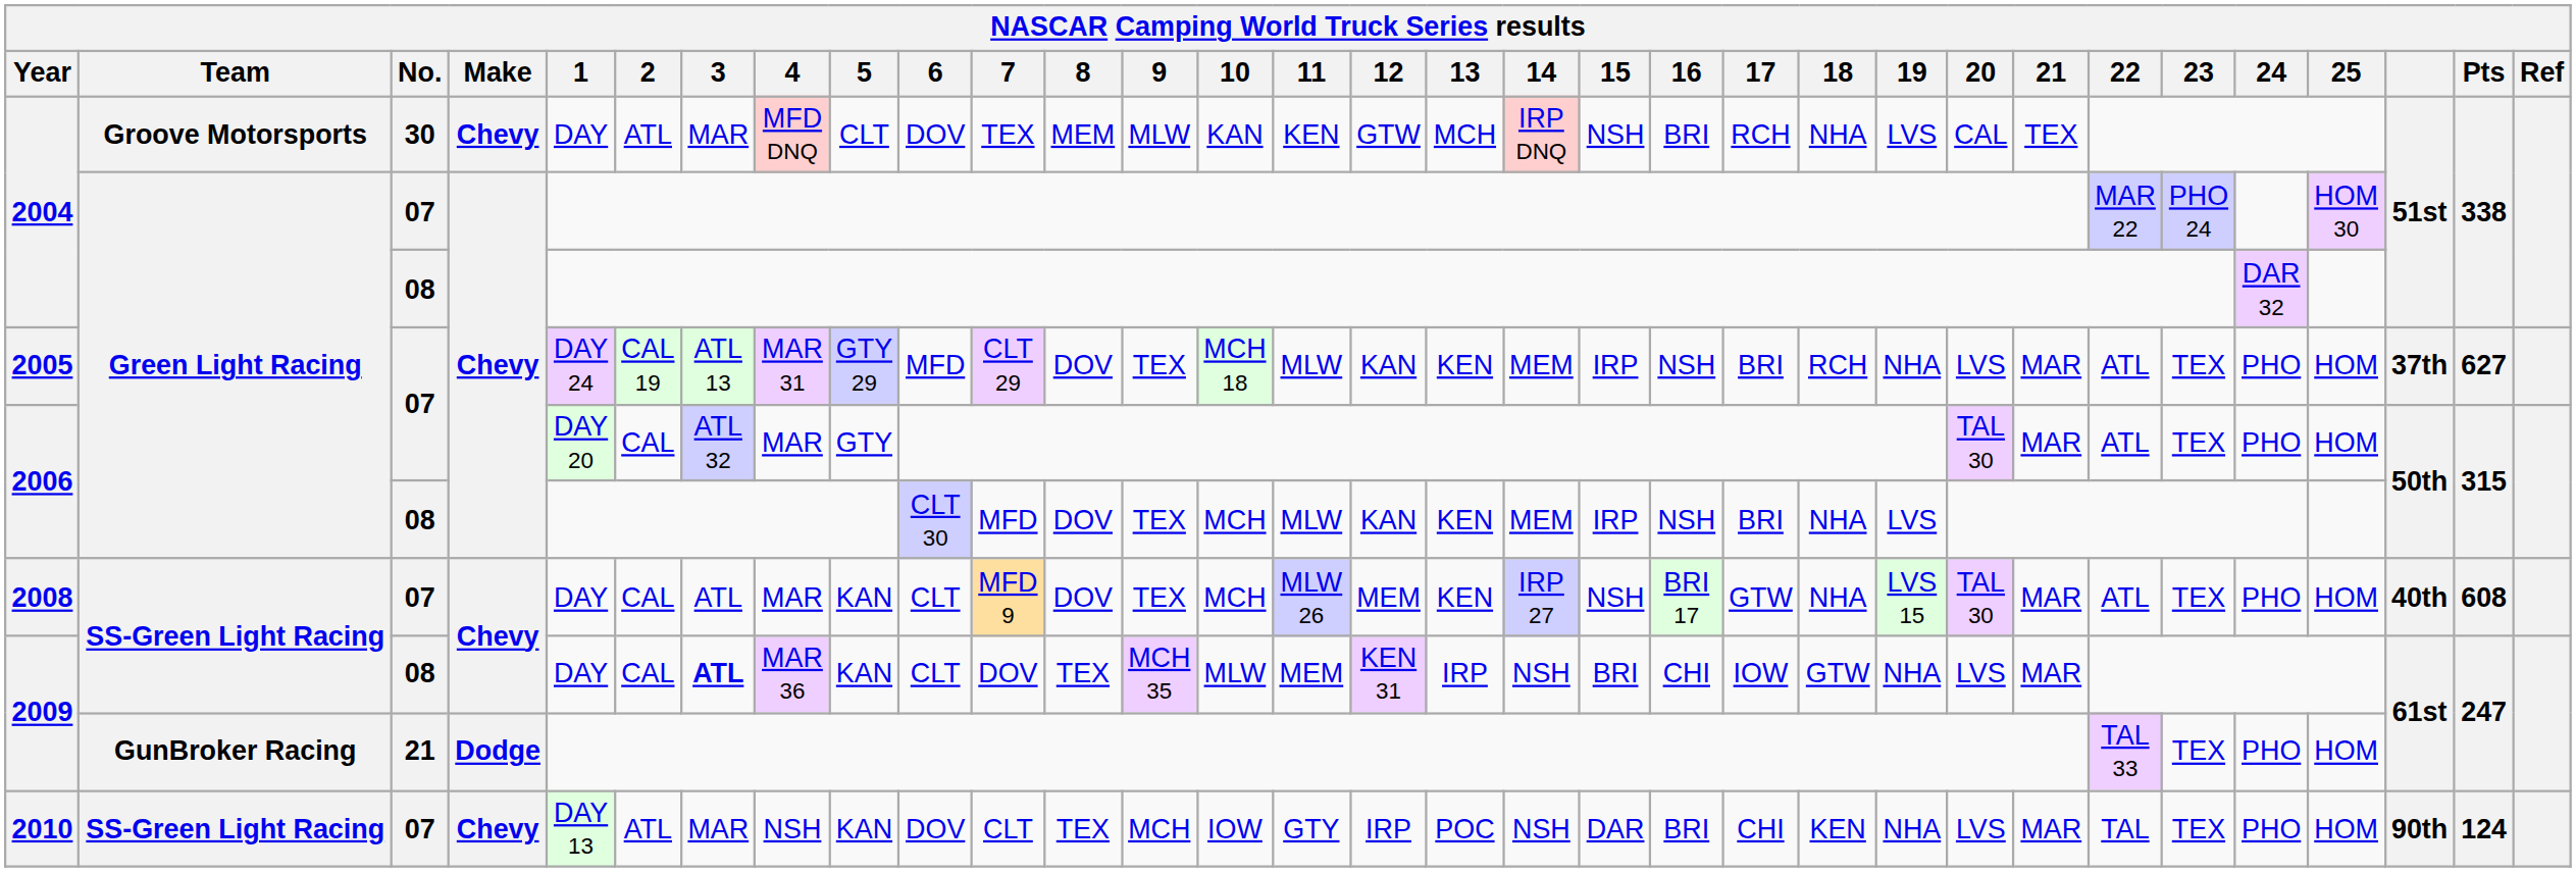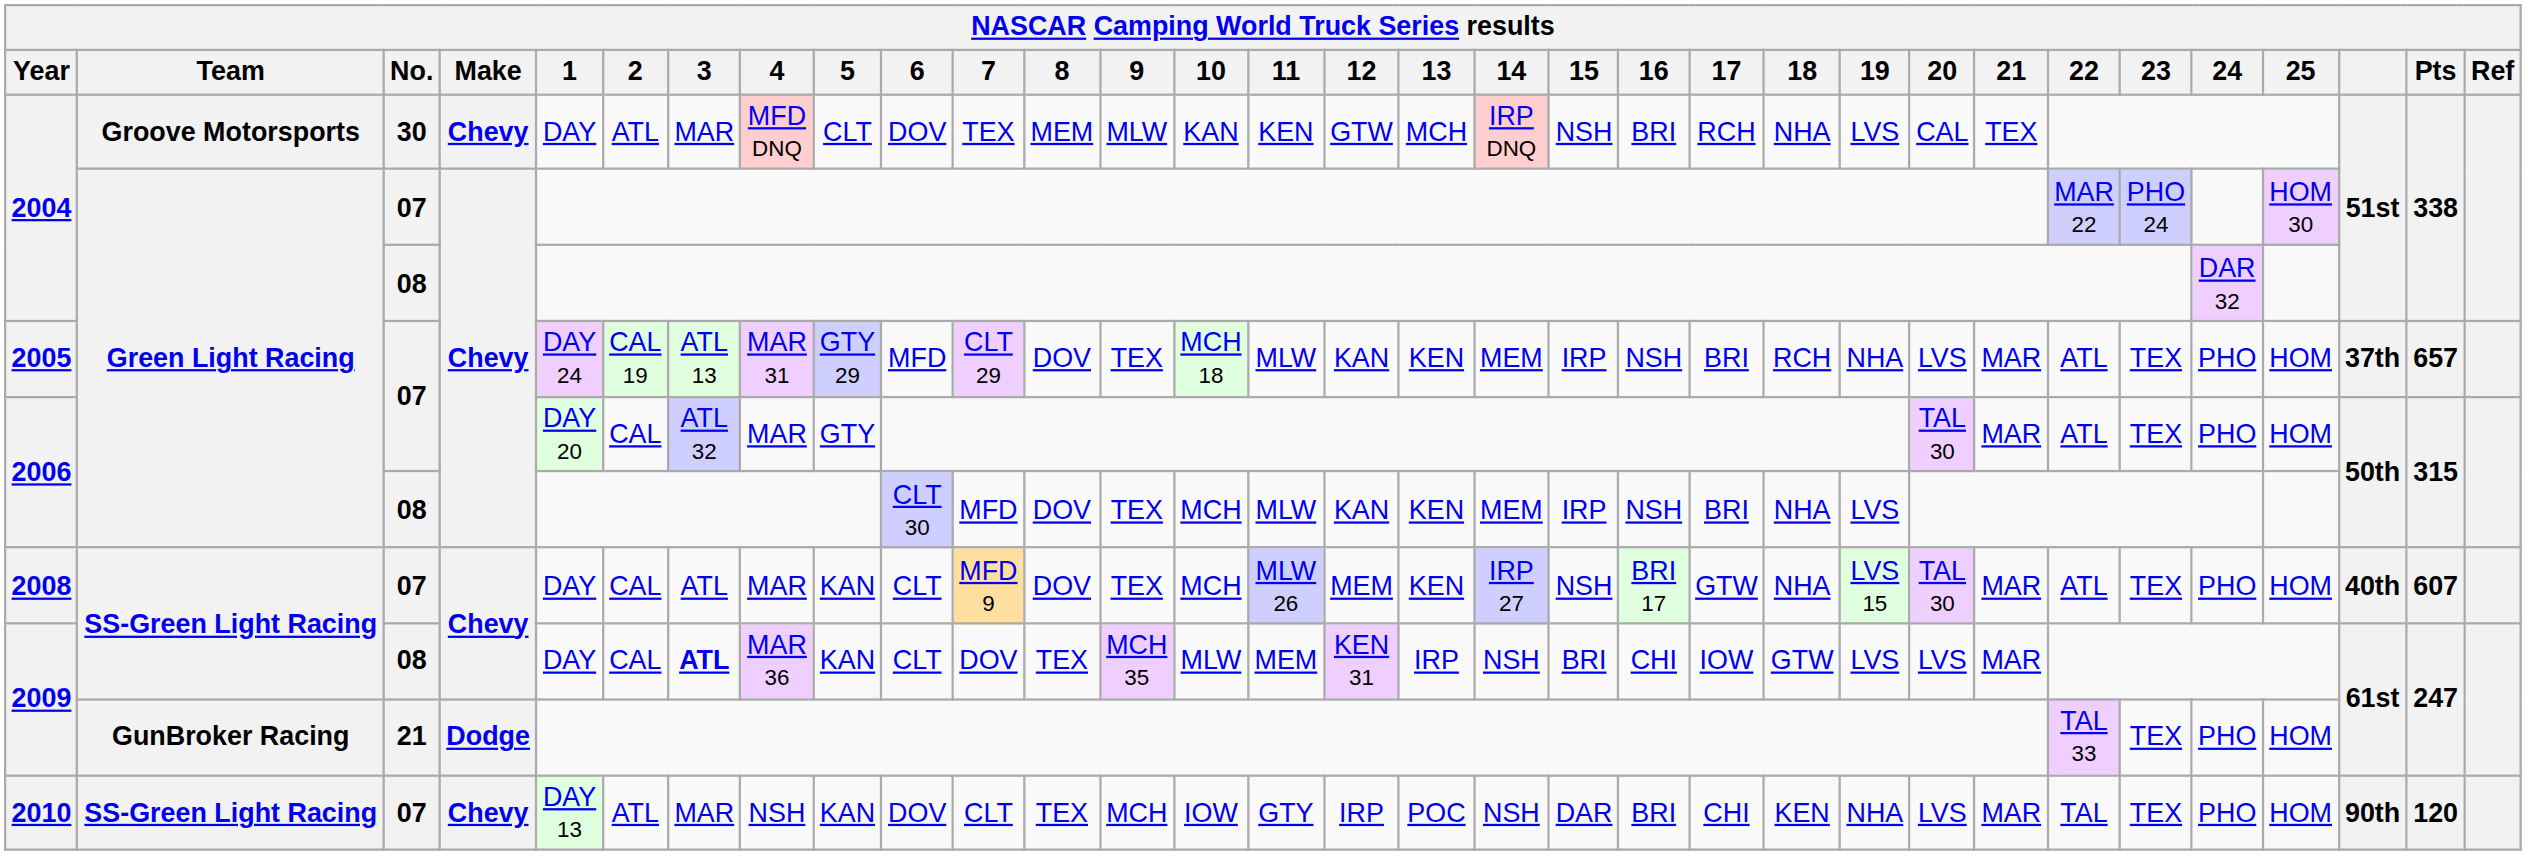 <table class="wikitable" style="text-align:center; font-size:75%">
 <tr>
 <th colspan=45><a href='#'>NASCAR</a> <a href='#'>Camping World Truck Series</a> results</th>
 </tr>
 <tr>
 <th>Year</th>
 <th>Team</th>
 <th>No.</th>
 <th>Make</th>
 <th>1</th>
 <th>2</th>
 <th>3</th>
 <th>4</th>
 <th>5</th>
 <th>6</th>
 <th>7</th>
 <th>8</th>
 <th>9</th>
 <th>10</th>
 <th>11</th>
 <th>12</th>
 <th>13</th>
 <th>14</th>
 <th>15</th>
 <th>16</th>
 <th>17</th>
 <th>18</th>
 <th>19</th>
 <th>20</th>
 <th>21</th>
 <th>22</th>
 <th>23</th>
 <th>24</th>
 <th>25</th>
 <th></th>
 <th>Pts</th>
 <th>Ref</th>
 </tr>
 <tr>
 <th rowspan=3><a href='#'>2004</a></th>
 <th>Groove Motorsports</th>
 <th>30</th>
 <th><a href='#'>Chevy</a></th>
 <td><a href='#'>DAY</a></td>
 <td><a href='#'>ATL</a></td>
 <td><a href='#'>MAR</a></td>
 <td style="background:#FFCFCF;"><a href='#'>MFD</a><br><small>DNQ</small></td>
 <td><a href='#'>CLT</a></td>
 <td><a href='#'>DOV</a></td>
 <td><a href='#'>TEX</a></td>
 <td><a href='#'>MEM</a></td>
 <td><a href='#'>MLW</a></td>
 <td><a href='#'>KAN</a></td>
 <td><a href='#'>KEN</a></td>
 <td><a href='#'>GTW</a></td>
 <td><a href='#'>MCH</a></td>
 <td style="background:#FFCFCF;"><a href='#'>IRP</a><br><small>DNQ</small></td>
 <td><a href='#'>NSH</a></td>
 <td><a href='#'>BRI</a></td>
 <td><a href='#'>RCH</a></td>
 <td><a href='#'>NHA</a></td>
 <td><a href='#'>LVS</a></td>
 <td><a href='#'>CAL</a></td>
 <td><a href='#'>TEX</a></td>
 <td colspan=4></td>
 <th rowspan=3>51st</th>
 <th rowspan=3>338</th>
 <th rowspan=3></th>
 </tr>
 <tr>
 <th rowspan=5><a href='#'>Green Light Racing</a></th>
 <th>07</th>
 <th rowspan=5><a href='#'>Chevy</a></th>
 <td colspan=21></td>
 <td style="background:#CFCFFF;"><a href='#'>MAR</a><br><small>22</small></td>
 <td style="background:#CFCFFF;"><a href='#'>PHO</a><br><small>24</small></td>
 <td></td>
 <td style="background:#EFCFFF;"><a href='#'>HOM</a><br><small>30</small></td>
 </tr>
 <tr>
 <th>08</th>
 <td colspan=23></td>
 <td style="background:#EFCFFF;"><a href='#'>DAR</a><br><small>32</small></td>
 <td></td>
 </tr>
 <tr>
 <th><a href='#'>2005</a></th>
 <th rowspan=2>07</th>
 <td style="background:#EFCFFF;"><a href='#'>DAY</a><br><small>24</small></td>
 <td style="background:#DFFFDF;"><a href='#'>CAL</a><br><small>19</small></td>
 <td style="background:#DFFFDF;"><a href='#'>ATL</a><br><small>13</small></td>
 <td style="background:#EFCFFF;"><a href='#'>MAR</a><br><small>31</small></td>
 <td style="background:#CFCFFF;"><a href='#'>GTY</a><br><small>29</small></td>
 <td><a href='#'>MFD</a></td>
 <td style="background:#EFCFFF;"><a href='#'>CLT</a><br><small>29</small></td>
 <td><a href='#'>DOV</a></td>
 <td><a href='#'>TEX</a></td>
 <td style="background:#DFFFDF;"><a href='#'>MCH</a><br><small>18</small></td>
 <td><a href='#'>MLW</a></td>
 <td><a href='#'>KAN</a></td>
 <td><a href='#'>KEN</a></td>
 <td><a href='#'>MEM</a></td>
 <td><a href='#'>IRP</a></td>
 <td><a href='#'>NSH</a></td>
 <td><a href='#'>BRI</a></td>
 <td><a href='#'>RCH</a></td>
 <td><a href='#'>NHA</a></td>
 <td><a href='#'>LVS</a></td>
 <td><a href='#'>MAR</a></td>
 <td><a href='#'>ATL</a></td>
 <td><a href='#'>TEX</a></td>
 <td><a href='#'>PHO</a></td>
 <td><a href='#'>HOM</a></td>
 <th>37th</th>
-<th>627</th>
+<th>657</th>
 <th></th>
 </tr>
 <tr>
 <th rowspan=2><a href='#'>2006</a></th>
 <td style="background:#DFFFDF;"><a href='#'>DAY</a><br><small>20</small></td>
 <td><a href='#'>CAL</a></td>
 <td style="background:#CFCFFF;"><a href='#'>ATL</a><br><small>32</small></td>
 <td><a href='#'>MAR</a></td>
 <td><a href='#'>GTY</a></td>
 <td colspan=14></td>
 <td style="background:#EFCFFF;"><a href='#'>TAL</a><br><small>30</small></td>
 <td><a href='#'>MAR</a></td>
 <td><a href='#'>ATL</a></td>
 <td><a href='#'>TEX</a></td>
 <td><a href='#'>PHO</a></td>
 <td><a href='#'>HOM</a></td>
 <th rowspan=2>50th</th>
 <th rowspan=2>315</th>
 <th rowspan=2></th>
 </tr>
 <tr>
 <th>08</th>
 <td colspan=5></td>
 <td style="background:#CFCFFF;"><a href='#'>CLT</a><br><small>30</small></td>
 <td><a href='#'>MFD</a></td>
 <td><a href='#'>DOV</a></td>
 <td><a href='#'>TEX</a></td>
 <td><a href='#'>MCH</a></td>
 <td><a href='#'>MLW</a></td>
 <td><a href='#'>KAN</a></td>
 <td><a href='#'>KEN</a></td>
 <td><a href='#'>MEM</a></td>
 <td><a href='#'>IRP</a></td>
 <td><a href='#'>NSH</a></td>
 <td><a href='#'>BRI</a></td>
 <td><a href='#'>NHA</a></td>
 <td><a href='#'>LVS</a></td>
 <td colspan=5></td>
 </tr>
 <tr>
 <th><a href='#'>2008</a></th>
 <th rowspan=2><a href='#'>SS-Green Light Racing</a></th>
 <th>07</th>
 <th rowspan=2><a href='#'>Chevy</a></th>
 <td><a href='#'>DAY</a></td>
 <td><a href='#'>CAL</a></td>
 <td><a href='#'>ATL</a></td>
 <td><a href='#'>MAR</a></td>
 <td><a href='#'>KAN</a></td>
 <td><a href='#'>CLT</a></td>
 <td style="background:#FFDF9F;"><a href='#'>MFD</a><br><small>9</small></td>
 <td><a href='#'>DOV</a></td>
 <td><a href='#'>TEX</a></td>
 <td><a href='#'>MCH</a></td>
 <td style="background:#CFCFFF;"><a href='#'>MLW</a><br><small>26</small></td>
 <td><a href='#'>MEM</a></td>
 <td><a href='#'>KEN</a></td>
 <td style="background:#CFCFFF;"><a href='#'>IRP</a><br><small>27</small></td>
 <td><a href='#'>NSH</a></td>
 <td style="background:#DFFFDF;"><a href='#'>BRI</a><br><small>17</small></td>
 <td><a href='#'>GTW</a></td>
 <td><a href='#'>NHA</a></td>
 <td style="background:#DFFFDF;"><a href='#'>LVS</a><br><small>15</small></td>
 <td style="background:#EFCFFF;"><a href='#'>TAL</a><br><small>30</small></td>
 <td><a href='#'>MAR</a></td>
 <td><a href='#'>ATL</a></td>
 <td><a href='#'>TEX</a></td>
 <td><a href='#'>PHO</a></td>
 <td><a href='#'>HOM</a></td>
 <th>40th</th>
-<th>608</th>
+<th>607</th>
 <th></th>
 </tr>
 <tr>
 <th rowspan=2><a href='#'>2009</a></th>
 <th>08</th>
 <td><a href='#'>DAY</a></td>
 <td><a href='#'>CAL</a></td>
 <td><strong><a href='#'>ATL</a></strong></td>
 <td style="background:#EFCFFF;"><a href='#'>MAR</a><br><small>36</small></td>
 <td><a href='#'>KAN</a></td>
 <td><a href='#'>CLT</a></td>
 <td><a href='#'>DOV</a></td>
 <td><a href='#'>TEX</a></td>
 <td style="background:#EFCFFF;"><a href='#'>MCH</a><br><small>35</small></td>
 <td><a href='#'>MLW</a></td>
 <td><a href='#'>MEM</a></td>
 <td style="background:#EFCFFF;"><a href='#'>KEN</a><br><small>31</small></td>
 <td><a href='#'>IRP</a></td>
 <td><a href='#'>NSH</a></td>
 <td><a href='#'>BRI</a></td>
 <td><a href='#'>CHI</a></td>
 <td><a href='#'>IOW</a></td>
 <td><a href='#'>GTW</a></td>
-<td><a href='#'>NHA</a></td>
+<td><a href='#'>LVS</a></td>
 <td><a href='#'>LVS</a></td>
 <td><a href='#'>MAR</a></td>
 <td colspan=4></td>
 <th rowspan=2>61st</th>
 <th rowspan=2>247</th>
 <th rowspan=2></th>
 </tr>
 <tr>
 <th>GunBroker Racing</th>
 <th>21</th>
 <th><a href='#'>Dodge</a></th>
 <td colspan=21></td>
 <td style="background:#EFCFFF;"><a href='#'>TAL</a><br><small>33</small></td>
 <td><a href='#'>TEX</a></td>
 <td><a href='#'>PHO</a></td>
 <td><a href='#'>HOM</a></td>
 </tr>
 <tr>
 <th><a href='#'>2010</a></th>
 <th><a href='#'>SS-Green Light Racing</a></th>
 <th>07</th>
 <th><a href='#'>Chevy</a></th>
 <td style="background:#DFFFDF;"><a href='#'>DAY</a><br><small>13</small></td>
 <td><a href='#'>ATL</a></td>
 <td><a href='#'>MAR</a></td>
 <td><a href='#'>NSH</a></td>
 <td><a href='#'>KAN</a></td>
 <td><a href='#'>DOV</a></td>
 <td><a href='#'>CLT</a></td>
 <td><a href='#'>TEX</a></td>
 <td><a href='#'>MCH</a></td>
 <td><a href='#'>IOW</a></td>
 <td><a href='#'>GTY</a></td>
 <td><a href='#'>IRP</a></td>
 <td><a href='#'>POC</a></td>
 <td><a href='#'>NSH</a></td>
 <td><a href='#'>DAR</a></td>
 <td><a href='#'>BRI</a></td>
 <td><a href='#'>CHI</a></td>
 <td><a href='#'>KEN</a></td>
 <td><a href='#'>NHA</a></td>
 <td><a href='#'>LVS</a></td>
 <td><a href='#'>MAR</a></td>
 <td><a href='#'>TAL</a></td>
 <td><a href='#'>TEX</a></td>
 <td><a href='#'>PHO</a></td>
 <td><a href='#'>HOM</a></td>
 <th>90th</th>
-<th>124</th>
+<th>120</th>
 <th></th>
 </tr>
 </table>
